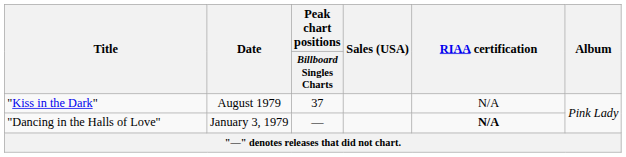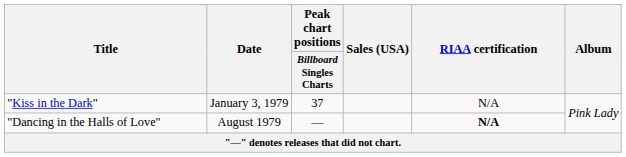 <table class="wikitable plainrowheaders" style="text-align:center;">
 <tr>
 <th scope="col" rowspan="2" style="width:16em;">Title</th>
 <th scope="col" rowspan="2">Date</th>
 <th scope="col" colspan="1">Peak chart positions</th>
 <th scope="col" rowspan="2">Sales (USA)</th>
 <th scope="col" rowspan="2" style="width:12em;"><a href='#'>RIAA</a> certification</th>
 <th scope="col" rowspan="2">Album</th>
 </tr>
 <tr>
 <th style="width:3em;font-size:85%"><em>Billboard</em> Singles Charts</th>
 </tr>
 <tr>
 <td align="left">"<a href='#'>Kiss in the Dark</a>"</td>
-<td>August 1979</td>
+<td>January 3, 1979</td>
 <td>37</td>
 <td></td>
 <td>N/A</td>
 <td rowspan="2"><em>Pink Lady</em></td>
 </tr>
 <tr>
 <td align="left">"Dancing in the Halls of Love"</td>
-<td>January 3, 1979</td>
+<td>August 1979</td>
 <td>—</td>
 <td></td>
 <td><strong>N/A</strong></td>
 </tr>
 <tr>
 <th colspan="6"><small>"—" denotes releases that did not chart.</small></th>
 </tr>
 </table>
